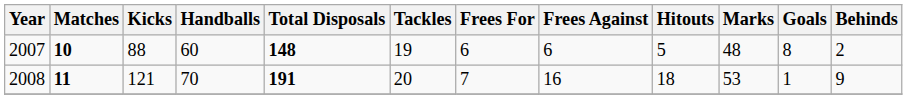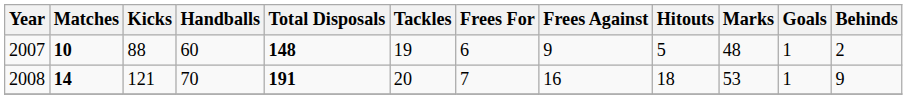 <table class="wikitable" border="1" style="font-size:90%">
 <tr>
 <th>Year</th>
 <th>Matches</th>
 <th>Kicks</th>
 <th>Handballs</th>
 <th>Total Disposals</th>
 <th>Tackles</th>
 <th>Frees For</th>
 <th>Frees Against</th>
 <th>Hitouts</th>
 <th>Marks</th>
 <th>Goals</th>
 <th>Behinds</th>
 </tr>
 <tr>
 <td>2007</td>
 <td><strong>10</strong></td>
 <td>88</td>
 <td>60</td>
 <td><strong>148</strong></td>
 <td>19</td>
 <td>6</td>
-<td>6</td>
+<td>9</td>
 <td>5</td>
 <td>48</td>
-<td>8</td>
+<td>1</td>
 <td>2</td>
 </tr>
 <tr>
 <td>2008</td>
-<td><strong>11</strong></td>
+<td><strong>14</strong></td>
 <td>121</td>
 <td>70</td>
 <td><strong>191</strong></td>
 <td>20</td>
 <td>7</td>
 <td>16</td>
 <td>18</td>
 <td>53</td>
 <td>1</td>
 <td>9</td>
 </tr>
 <tr>
 </tr>
 </table>
